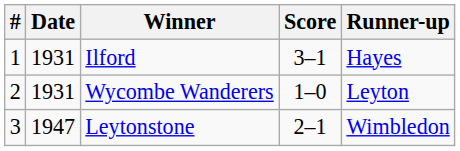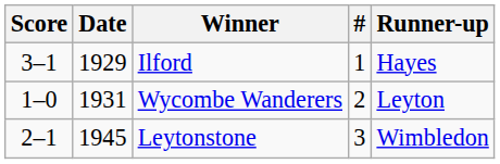 <table class="wikitable">
 <tr>
-<th>#</th>
+<th>Score</th>
 <th>Date</th>
 <th>Winner</th>
-<th>Score</th>
+<th>#</th>
 <th>Runner-up</th>
 </tr>
 <tr>
+<td align=center>3–1</td>
+<td>1929</td>
+<td><a href='#'>Ilford</a></td>
 <td>1</td>
-<td>1931</td>
-<td><a href='#'>Ilford</a></td>
-<td align=center>3–1</td>
 <td><a href='#'>Hayes</a></td>
 </tr>
 <tr>
-<td>2</td>
+<td align=center>1–0</td>
 <td>1931</td>
 <td><a href='#'>Wycombe Wanderers</a></td>
-<td align=center>1–0</td>
+<td>2</td>
 <td><a href='#'>Leyton</a></td>
 </tr>
 <tr>
+<td align=center>2–1</td>
+<td>1945</td>
+<td><a href='#'>Leytonstone</a></td>
 <td>3</td>
-<td>1947</td>
-<td><a href='#'>Leytonstone</a></td>
-<td align=center>2–1</td>
 <td><a href='#'>Wimbledon</a></td>
 </tr>
 </table>
